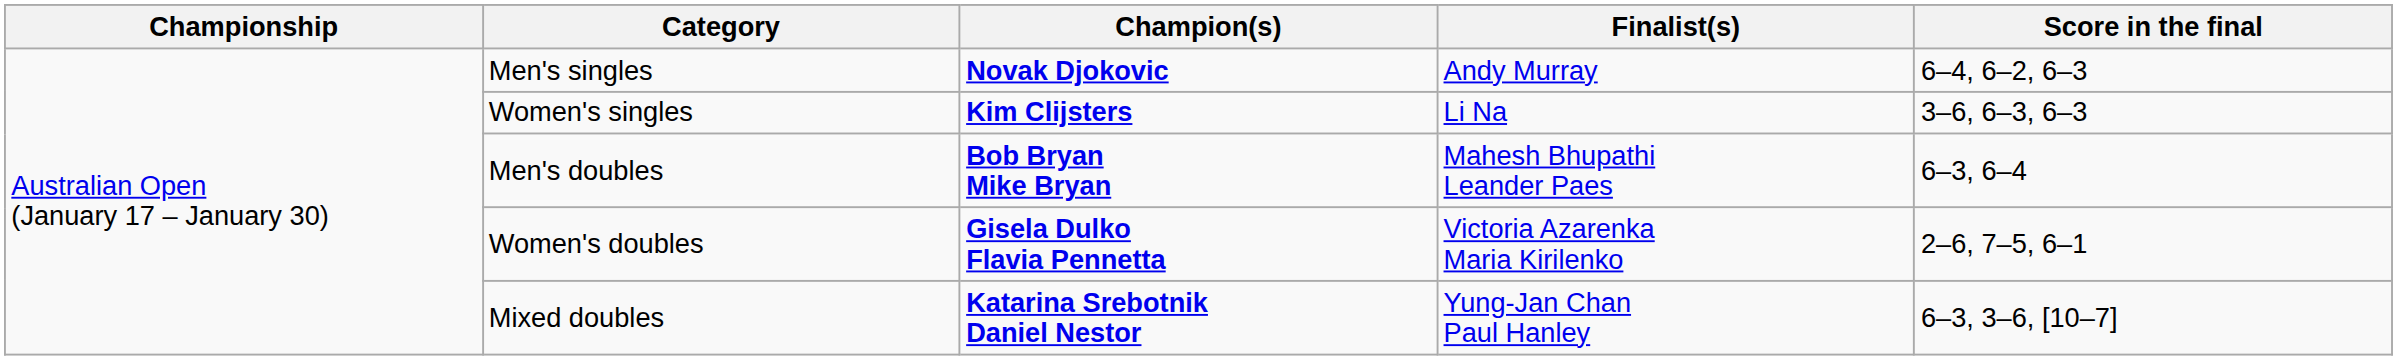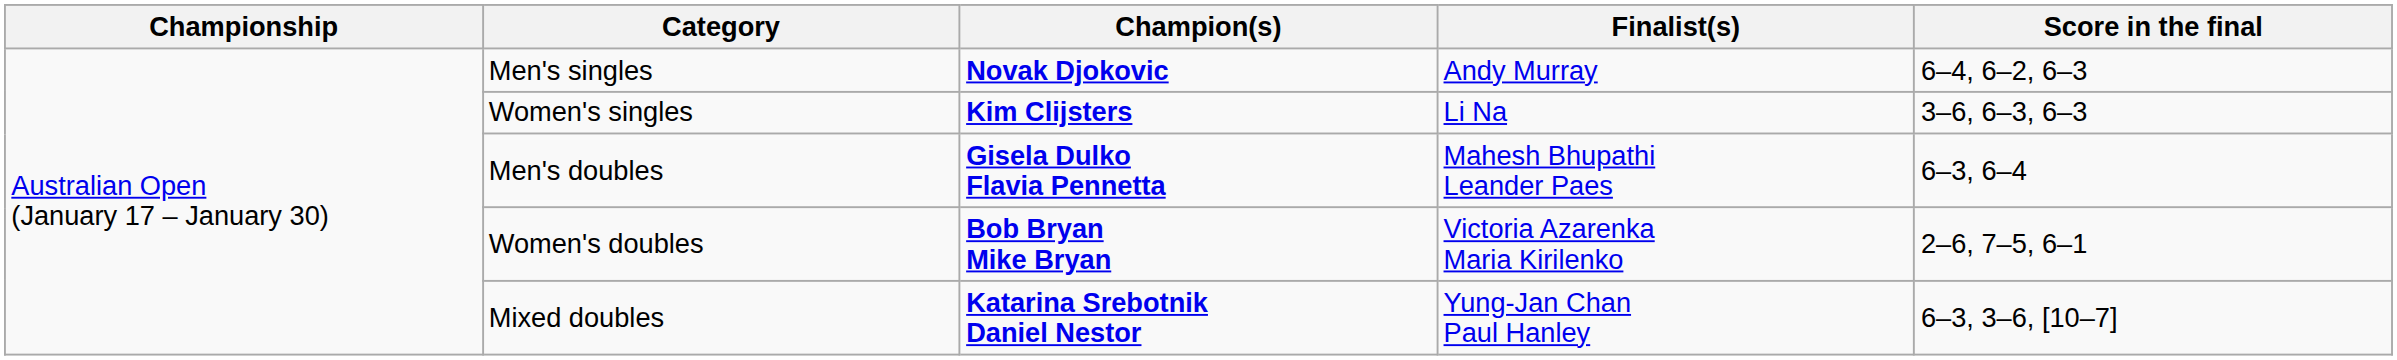 <table class="wikitable" style="font-size:90%;" width=100%>
 <tr>
 <th width=20%>Championship</th>
 <th width=20%>Category</th>
 <th width=20%>Champion(s)</th>
 <th width=20%>Finalist(s)</th>
 <th width=20%>Score in the final</th>
 </tr>
 <tr>
 <td rowspan="5"><a href='#'>Australian Open</a><br>(January 17 – January 30)</td>
 <td>Men's singles</td>
 <td> <strong><a href='#'>Novak Djokovic</a></strong></td>
 <td> <a href='#'>Andy Murray</a></td>
 <td>6–4, 6–2, 6–3</td>
 </tr>
 <tr>
 <td>Women's singles</td>
 <td> <strong><a href='#'>Kim Clijsters</a></strong></td>
 <td> <a href='#'>Li Na</a></td>
 <td>3–6, 6–3, 6–3</td>
 </tr>
 <tr>
 <td>Men's doubles</td>
-<td> <strong><a href='#'>Bob Bryan</a></strong> <br> <strong><a href='#'>Mike Bryan</a></strong></td>
+<td> <strong><a href='#'>Gisela Dulko</a></strong> <br> <strong><a href='#'>Flavia Pennetta</a></strong></td>
 <td> <a href='#'>Mahesh Bhupathi</a> <br> <a href='#'>Leander Paes</a></td>
 <td>6–3, 6–4</td>
 </tr>
 <tr>
 <td>Women's doubles</td>
-<td> <strong><a href='#'>Gisela Dulko</a></strong> <br> <strong><a href='#'>Flavia Pennetta</a></strong></td>
+<td> <strong><a href='#'>Bob Bryan</a></strong> <br> <strong><a href='#'>Mike Bryan</a></strong></td>
 <td> <a href='#'>Victoria Azarenka</a> <br> <a href='#'>Maria Kirilenko</a></td>
 <td>2–6, 7–5, 6–1</td>
 </tr>
 <tr>
 <td>Mixed doubles</td>
 <td> <strong><a href='#'>Katarina Srebotnik</a></strong> <br>  <strong><a href='#'>Daniel Nestor</a></strong></td>
 <td> <a href='#'>Yung-Jan Chan</a> <br>  <a href='#'>Paul Hanley</a></td>
 <td>6–3, 3–6, [10–7]</td>
 </tr>
 </table>
